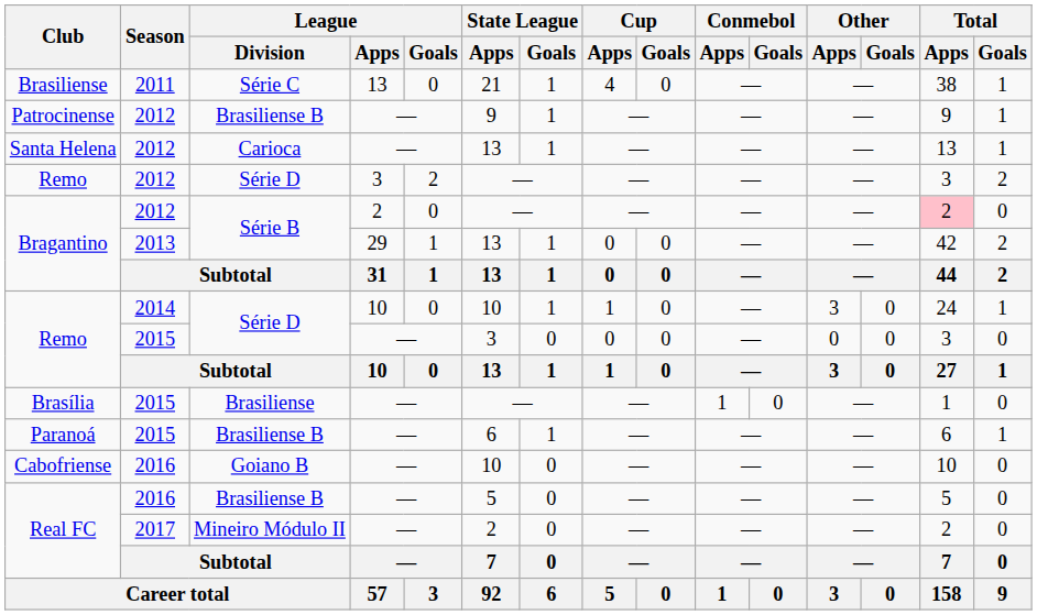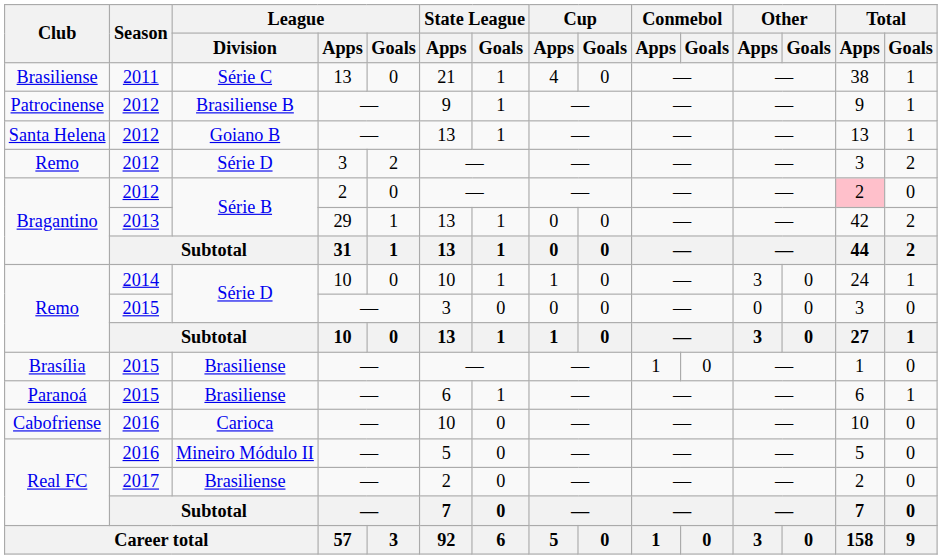 <table class="wikitable" style="text-align: center;">
 <tr>
 <th rowspan="2">Club</th>
 <th rowspan="2">Season</th>
 <th colspan="3">League</th>
 <th colspan="2">State League</th>
 <th colspan="2">Cup</th>
 <th colspan="2">Conmebol</th>
 <th colspan="2">Other</th>
 <th colspan="2">Total</th>
 </tr>
 <tr>
 <th>Division</th>
 <th>Apps</th>
 <th>Goals</th>
 <th>Apps</th>
 <th>Goals</th>
 <th>Apps</th>
 <th>Goals</th>
 <th>Apps</th>
 <th>Goals</th>
 <th>Apps</th>
 <th>Goals</th>
 <th>Apps</th>
 <th>Goals</th>
 </tr>
 <tr>
 <td valign="center"><a href='#'>Brasiliense</a></td>
 <td><a href='#'>2011</a></td>
 <td><a href='#'>Série C</a></td>
 <td>13</td>
 <td>0</td>
 <td>21</td>
 <td>1</td>
 <td>4</td>
 <td>0</td>
 <td colspan="2">—</td>
 <td colspan="2">—</td>
 <td>38</td>
 <td>1</td>
 </tr>
 <tr>
 <td valign="center"><a href='#'>Patrocinense</a></td>
 <td><a href='#'>2012</a></td>
 <td><a href='#'>Brasiliense B</a></td>
 <td colspan="2">—</td>
 <td>9</td>
 <td>1</td>
 <td colspan="2">—</td>
 <td colspan="2">—</td>
 <td colspan="2">—</td>
 <td>9</td>
 <td>1</td>
 </tr>
 <tr>
 <td valign="center"><a href='#'>Santa Helena</a></td>
 <td><a href='#'>2012</a></td>
-<td><a href='#'>Carioca</a></td>
+<td><a href='#'>Goiano B</a></td>
 <td colspan="2">—</td>
 <td>13</td>
 <td>1</td>
 <td colspan="2">—</td>
 <td colspan="2">—</td>
 <td colspan="2">—</td>
 <td>13</td>
 <td>1</td>
 </tr>
 <tr>
 <td valign="center"><a href='#'>Remo</a></td>
 <td><a href='#'>2012</a></td>
 <td><a href='#'>Série D</a></td>
 <td>3</td>
 <td>2</td>
 <td colspan="2">—</td>
 <td colspan="2">—</td>
 <td colspan="2">—</td>
 <td colspan="2">—</td>
 <td>3</td>
 <td>2</td>
 </tr>
 <tr>
 <td rowspan=3 valign="center"><a href='#'>Bragantino</a></td>
 <td><a href='#'>2012</a></td>
 <td rowspan=2><a href='#'>Série B</a></td>
 <td>2</td>
 <td>0</td>
 <td colspan="2">—</td>
 <td colspan="2">—</td>
 <td colspan="2">—</td>
 <td colspan="2">—</td>
 <td style="background: pink;">2</td>
 <td>0</td>
 </tr>
 <tr>
 <td><a href='#'>2013</a></td>
 <td>29</td>
 <td>1</td>
 <td>13</td>
 <td>1</td>
 <td>0</td>
 <td>0</td>
 <td colspan="2">—</td>
 <td colspan="2">—</td>
 <td>42</td>
 <td>2</td>
 </tr>
 <tr>
 <th colspan="2"><strong>Subtotal</strong></th>
 <th>31</th>
 <th>1</th>
 <th>13</th>
 <th>1</th>
 <th>0</th>
 <th>0</th>
 <th colspan="2">—</th>
 <th colspan="2">—</th>
 <th>44</th>
 <th>2</th>
 </tr>
 <tr>
 <td rowspan=3 valign="center"><a href='#'>Remo</a></td>
 <td><a href='#'>2014</a></td>
 <td rowspan=2><a href='#'>Série D</a></td>
 <td>10</td>
 <td>0</td>
 <td>10</td>
 <td>1</td>
 <td>1</td>
 <td>0</td>
 <td colspan="2">—</td>
 <td>3</td>
 <td>0</td>
 <td>24</td>
 <td>1</td>
 </tr>
 <tr>
 <td><a href='#'>2015</a></td>
 <td colspan="2">—</td>
 <td>3</td>
 <td>0</td>
 <td>0</td>
 <td>0</td>
 <td colspan="2">—</td>
 <td>0</td>
 <td>0</td>
 <td>3</td>
 <td>0</td>
 </tr>
 <tr>
 <th colspan="2"><strong>Subtotal</strong></th>
 <th>10</th>
 <th>0</th>
 <th>13</th>
 <th>1</th>
 <th>1</th>
 <th>0</th>
 <th colspan="2">—</th>
 <th>3</th>
 <th>0</th>
 <th>27</th>
 <th>1</th>
 </tr>
 <tr>
 <td valign="center"><a href='#'>Brasília</a></td>
 <td><a href='#'>2015</a></td>
 <td><a href='#'>Brasiliense</a></td>
 <td colspan="2">—</td>
 <td colspan="2">—</td>
 <td colspan="2">—</td>
 <td>1</td>
 <td>0</td>
 <td colspan="2">—</td>
 <td>1</td>
 <td>0</td>
 </tr>
 <tr>
 <td valign="center"><a href='#'>Paranoá</a></td>
 <td><a href='#'>2015</a></td>
-<td><a href='#'>Brasiliense B</a></td>
+<td><a href='#'>Brasiliense</a></td>
 <td colspan="2">—</td>
 <td>6</td>
 <td>1</td>
 <td colspan="2">—</td>
 <td colspan="2">—</td>
 <td colspan="2">—</td>
 <td>6</td>
 <td>1</td>
 </tr>
 <tr>
 <td valign="center"><a href='#'>Cabofriense</a></td>
 <td><a href='#'>2016</a></td>
-<td><a href='#'>Goiano B</a></td>
+<td><a href='#'>Carioca</a></td>
 <td colspan="2">—</td>
 <td>10</td>
 <td>0</td>
 <td colspan="2">—</td>
 <td colspan="2">—</td>
 <td colspan="2">—</td>
 <td>10</td>
 <td>0</td>
 </tr>
 <tr>
 <td rowspan=3 valign="center"><a href='#'>Real FC</a></td>
 <td><a href='#'>2016</a></td>
-<td><a href='#'>Brasiliense B</a></td>
+<td><a href='#'>Mineiro Módulo II</a></td>
 <td colspan="2">—</td>
 <td>5</td>
 <td>0</td>
 <td colspan="2">—</td>
 <td colspan="2">—</td>
 <td colspan="2">—</td>
 <td>5</td>
 <td>0</td>
 </tr>
 <tr>
 <td><a href='#'>2017</a></td>
-<td><a href='#'>Mineiro Módulo II</a></td>
+<td><a href='#'>Brasiliense</a></td>
 <td colspan="2">—</td>
 <td>2</td>
 <td>0</td>
 <td colspan="2">—</td>
 <td colspan="2">—</td>
 <td colspan="2">—</td>
 <td>2</td>
 <td>0</td>
 </tr>
 <tr>
 <th colspan="2"><strong>Subtotal</strong></th>
 <th colspan="2">—</th>
 <th>7</th>
 <th>0</th>
 <th colspan="2">—</th>
 <th colspan="2">—</th>
 <th colspan="2">—</th>
 <th>7</th>
 <th>0</th>
 </tr>
 <tr>
 <th colspan="3"><strong>Career total</strong></th>
 <th>57</th>
 <th>3</th>
 <th>92</th>
 <th>6</th>
 <th>5</th>
 <th>0</th>
 <th>1</th>
 <th>0</th>
 <th>3</th>
 <th>0</th>
 <th>158</th>
 <th>9</th>
 </tr>
 </table>
